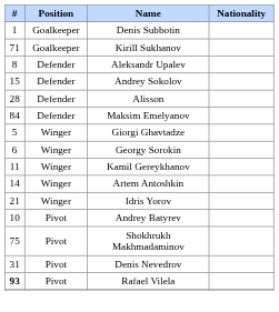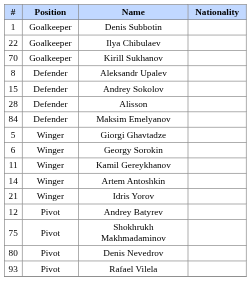 <table border=1 style="border-collapse:collapse; font-size:90%;" cellpadding=3 cellspacing=0 width=30%>
 <tr bgcolor=#C1D8FF>
 <th width=2%>#</th>
 <th width=5%>Position</th>
 <th width=20%>Name</th>
 <th width=5%>Nationality</th>
 </tr>
 <tr align=center>
 <td>1</td>
 <td>Goalkeeper</td>
 <td>Denis Subbotin</td>
 <td></td>
 </tr>
 <tr align=center>
-<td>71</td>
+<td>22</td>
+<td>Goalkeeper</td>
+<td>Ilya Chibulaev</td>
+<td></td>
+</tr>
+<tr align=center>
+<td>70</td>
 <td>Goalkeeper</td>
 <td>Kirill Sukhanov</td>
 <td></td>
 </tr>
 <tr align=center>
 <td>8</td>
 <td>Defender</td>
 <td>Aleksandr Upalev</td>
 <td></td>
 </tr>
 <tr align=center>
 <td>15</td>
 <td>Defender</td>
 <td>Andrey Sokolov</td>
 <td></td>
 </tr>
 <tr align=center>
 <td>28</td>
 <td>Defender</td>
 <td>Alisson</td>
 <td></td>
 </tr>
 <tr align=center>
 <td>84</td>
 <td>Defender</td>
 <td>Maksim Emelyanov</td>
 <td></td>
 </tr>
 <tr align=center>
 <td>5</td>
 <td>Winger</td>
 <td>Giorgi Ghavtadze</td>
 <td></td>
 </tr>
 <tr align=center>
 <td>6</td>
 <td>Winger</td>
 <td>Georgy Sorokin</td>
 <td></td>
 </tr>
 <tr align=center>
 <td>11</td>
 <td>Winger</td>
 <td>Kamil Gereykhanov</td>
 <td></td>
 </tr>
 <tr align=center>
 <td>14</td>
 <td>Winger</td>
 <td>Artem Antoshkin</td>
 <td></td>
 </tr>
 <tr align=center>
 <td>21</td>
 <td>Winger</td>
 <td>Idris Yorov</td>
 <td></td>
 </tr>
 <tr align=center>
-<td>10</td>
+<td>12</td>
 <td>Pivot</td>
 <td>Andrey Batyrev</td>
 <td></td>
 </tr>
 <tr align=center>
 <td>75</td>
 <td>Pivot</td>
 <td>Shokhrukh Makhmadaminov</td>
 <td></td>
 </tr>
 <tr align=center>
-<td>31</td>
+<td>80</td>
 <td>Pivot</td>
 <td>Denis Nevedrov</td>
 <td></td>
 </tr>
 <tr align=center>
-<td><strong>93</strong></td>
+<td>93</td>
 <td>Pivot</td>
 <td>Rafael Vilela</td>
 <td></td>
 </tr>
 <tr align=center>
 </tr>
 </table>
